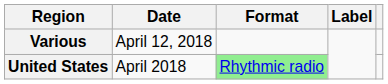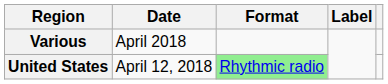 <table class="wikitable plainrowheaders">
 <tr>
 <th scope="col">Region</th>
 <th scope="col">Date</th>
 <th scope="col">Format</th>
 <th scope="col">Label</th>
 <th scope="col"></th>
 </tr>
 <tr>
 <th scope="row">Various</th>
-<td>April 12, 2018</td>
+<td>April 2018</td>
 <td></td>
 <td rowspan="4"></td>
 <td></td>
 </tr>
 <tr>
 <th scope="row">United States</th>
-<td>April 2018</td>
+<td>April 12, 2018</td>
 <td style="background: lightgreen;"><a href='#'>Rhythmic radio</a></td>
 <td></td>
 </tr>
 </table>
